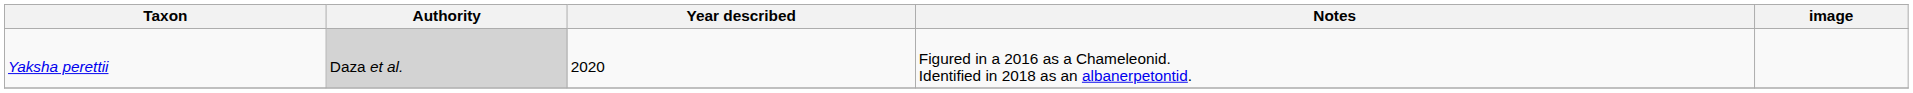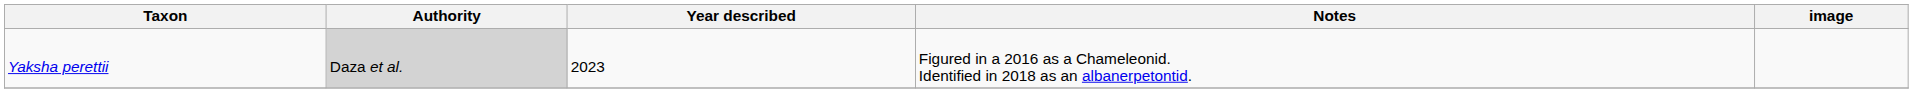 <table class="wikitable sortable" align="center" width="100%">
 <tr>
 <th>Taxon</th>
 <th>Authority</th>
 <th>Year described</th>
 <th>Notes</th>
 <th>image</th>
 </tr>
 <tr>
 <td><br><em><a href='#'>Yaksha perettii</a></em></td>
 <td style="background: lightgrey;"><br>Daza <em>et al.</em></td>
-<td><br>2020</td>
+<td><br>2023</td>
 <td><br>Figured in a 2016 as a Chameleonid.<br> Identified in 2018 as an <a href='#'>albanerpetontid</a>.</td>
 <td></td>
 </tr>
 <tr>
 </tr>
 </table>
